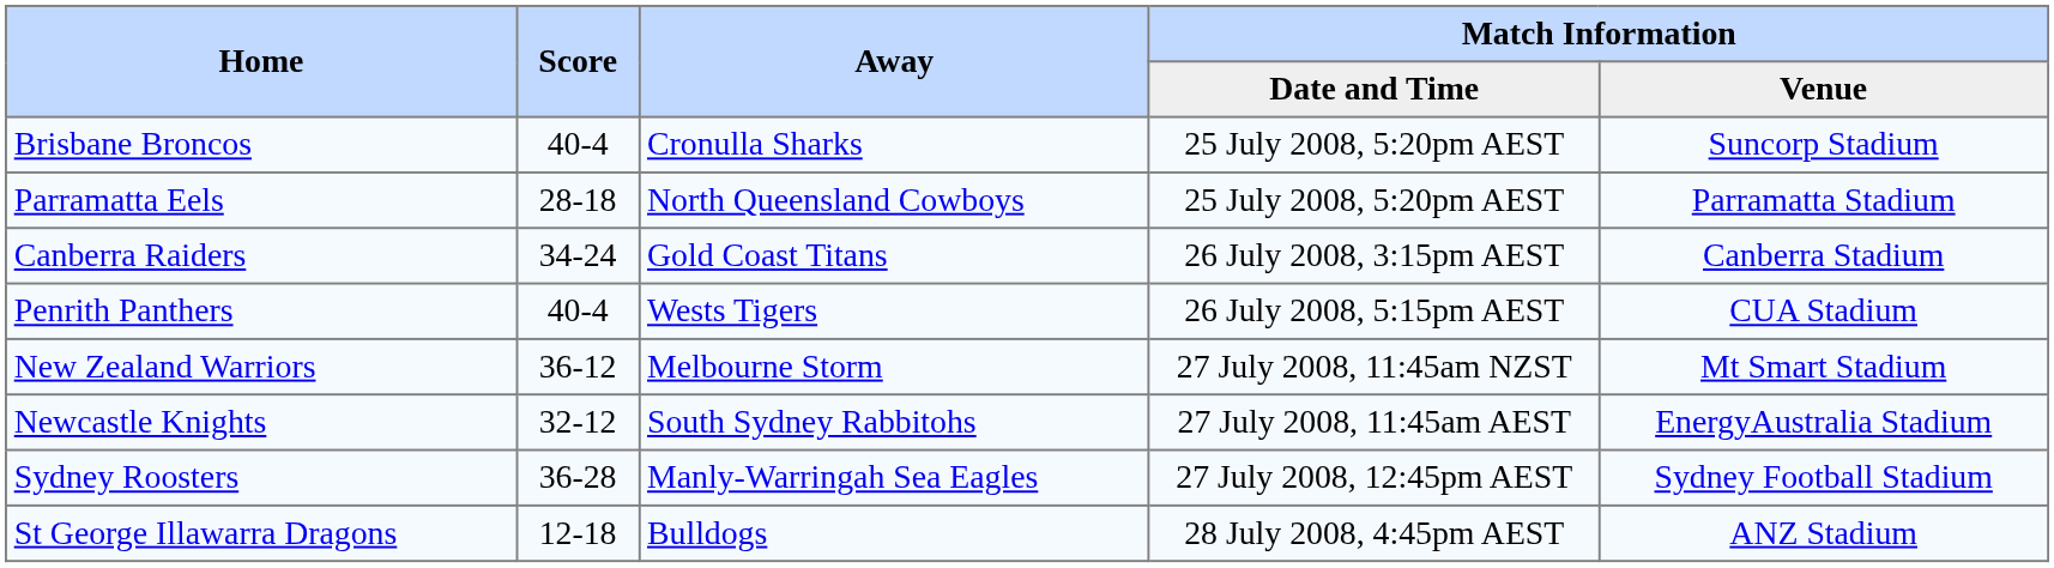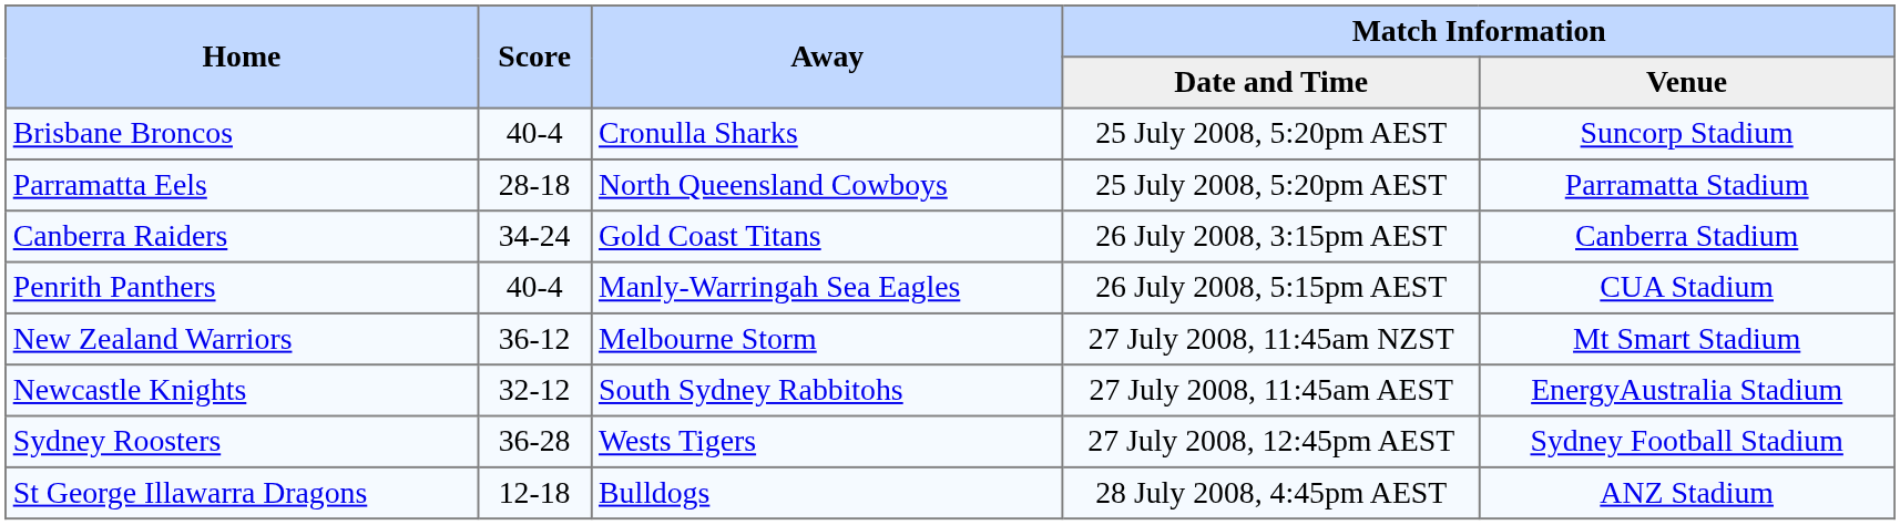 <table border=1 style="border-collapse:collapse; font-size:90%;" cellpadding=3 cellspacing=0 width=100%>
 <tr bgcolor=#C1D8FF>
 <th rowspan=2 width=25%>Home</th>
 <th rowspan=2 width=6%>Score</th>
 <th rowspan=2 width=25%>Away</th>
 <th colspan=6>Match Information</th>
 </tr>
 <tr bgcolor=#EFEFEF>
 <th width=22%>Date and Time</th>
 <th width=22%>Venue</th>
 </tr>
 <tr align=center bgcolor=#F5FAFF>
 <td align=left> <a href='#'>Brisbane Broncos</a></td>
 <td>40-4</td>
 <td align=left> <a href='#'>Cronulla Sharks</a></td>
 <td>25 July 2008, 5:20pm AEST</td>
 <td><a href='#'>Suncorp Stadium</a></td>
 </tr>
 <tr align=center bgcolor=#F5FAFF>
 <td align=left> <a href='#'>Parramatta Eels</a></td>
 <td>28-18</td>
 <td align=left> <a href='#'>North Queensland Cowboys</a></td>
 <td>25 July 2008, 5:20pm AEST</td>
 <td><a href='#'>Parramatta Stadium</a></td>
 </tr>
 <tr align=center bgcolor=#F5FAFF>
 <td align=left> <a href='#'>Canberra Raiders</a></td>
 <td>34-24</td>
 <td align=left> <a href='#'>Gold Coast Titans</a></td>
 <td>26 July 2008, 3:15pm AEST</td>
 <td><a href='#'>Canberra Stadium</a></td>
 </tr>
 <tr align=center bgcolor=#F5FAFF>
 <td align=left> <a href='#'>Penrith Panthers</a></td>
 <td>40-4</td>
-<td align=left> <a href='#'>Wests Tigers</a></td>
+<td align=left> <a href='#'>Manly-Warringah Sea Eagles</a></td>
 <td>26 July 2008, 5:15pm AEST</td>
 <td><a href='#'>CUA Stadium</a></td>
 </tr>
 <tr align=center bgcolor=#F5FAFF>
 <td align=left> <a href='#'>New Zealand Warriors</a></td>
 <td>36-12</td>
 <td align=left> <a href='#'>Melbourne Storm</a></td>
 <td>27 July 2008, 11:45am NZST</td>
 <td><a href='#'>Mt Smart Stadium</a></td>
 </tr>
 <tr align=center bgcolor=#F5FAFF>
 <td align=left> <a href='#'>Newcastle Knights</a></td>
 <td>32-12</td>
 <td align=left> <a href='#'>South Sydney Rabbitohs</a></td>
 <td>27 July 2008, 11:45am AEST</td>
 <td><a href='#'>EnergyAustralia Stadium</a></td>
 </tr>
 <tr align=center bgcolor=#F5FAFF>
 <td align=left> <a href='#'>Sydney Roosters</a></td>
 <td>36-28</td>
-<td align=left> <a href='#'>Manly-Warringah Sea Eagles</a></td>
+<td align=left> <a href='#'>Wests Tigers</a></td>
 <td>27 July 2008, 12:45pm AEST</td>
 <td><a href='#'>Sydney Football Stadium</a></td>
 </tr>
 <tr align=center bgcolor=#F5FAFF>
 <td align=left> <a href='#'>St George Illawarra Dragons</a></td>
 <td>12-18</td>
 <td align=left> <a href='#'>Bulldogs</a></td>
 <td>28 July 2008, 4:45pm AEST</td>
 <td><a href='#'>ANZ Stadium</a></td>
 </tr>
 </table>
